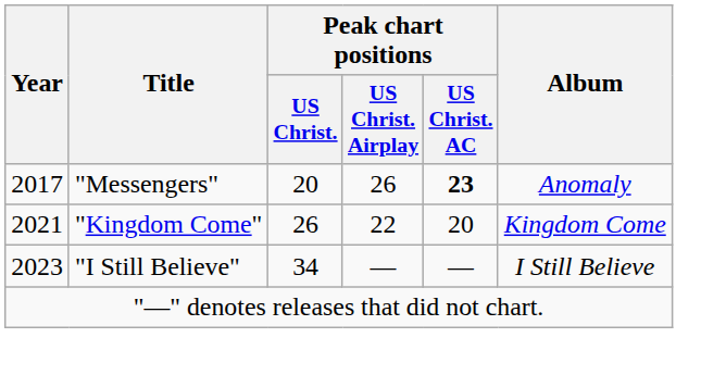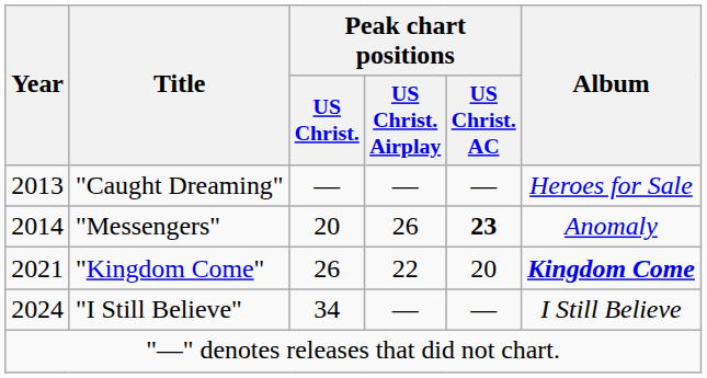 <table class="wikitable" style="text-align:center">
 <tr>
 <th rowspan="2">Year</th>
 <th rowspan="2">Title</th>
 <th colspan="3">Peak chart positions</th>
 <th rowspan="2">Album</th>
 </tr>
 <tr style="font-size:smaller;">
 <th style="width:38px;"><a href='#'>US<br>Christ.</a><br></th>
 <th style="width:38px;"><a href='#'>US<br>Christ.<br>Airplay</a><br></th>
 <th style="width:38px;"><a href='#'>US<br>Christ.<br>AC</a><br></th>
 </tr>
 <tr>
-<td>2017</td>
+<td>2013</td>
+<td style="text-align:left">"Caught Dreaming"<br></td>
+<td>—</td>
+<td>—</td>
+<td>—</td>
+<td><em><a href='#'>Heroes for Sale</a></em></td>
+</tr>
+<tr>
+<td>2014</td>
 <td style="text-align:left">"Messengers"<br></td>
 <td>20</td>
 <td>26</td>
 <td><strong>23</strong></td>
 <td><em><a href='#'>Anomaly</a></em></td>
 </tr>
 <tr>
 <td>2021</td>
 <td style="text-align:left">"<a href='#'>Kingdom Come</a>"<br></td>
 <td>26</td>
 <td>22</td>
 <td>20</td>
-<td><em><a href='#'>Kingdom Come</a></em></td>
+<td><strong><em><a href='#'>Kingdom Come</a></em></strong></td>
 </tr>
 <tr>
-<td>2023</td>
+<td>2024</td>
 <td style="text-align:left">"I Still Believe"<br></td>
 <td>34</td>
 <td>—</td>
 <td>—</td>
 <td><em>I Still Believe</em></td>
 </tr>
 <tr>
 <td colspan="6" style="text-align:center;">"—" denotes releases that did not chart.</td>
 </tr>
 </table>
